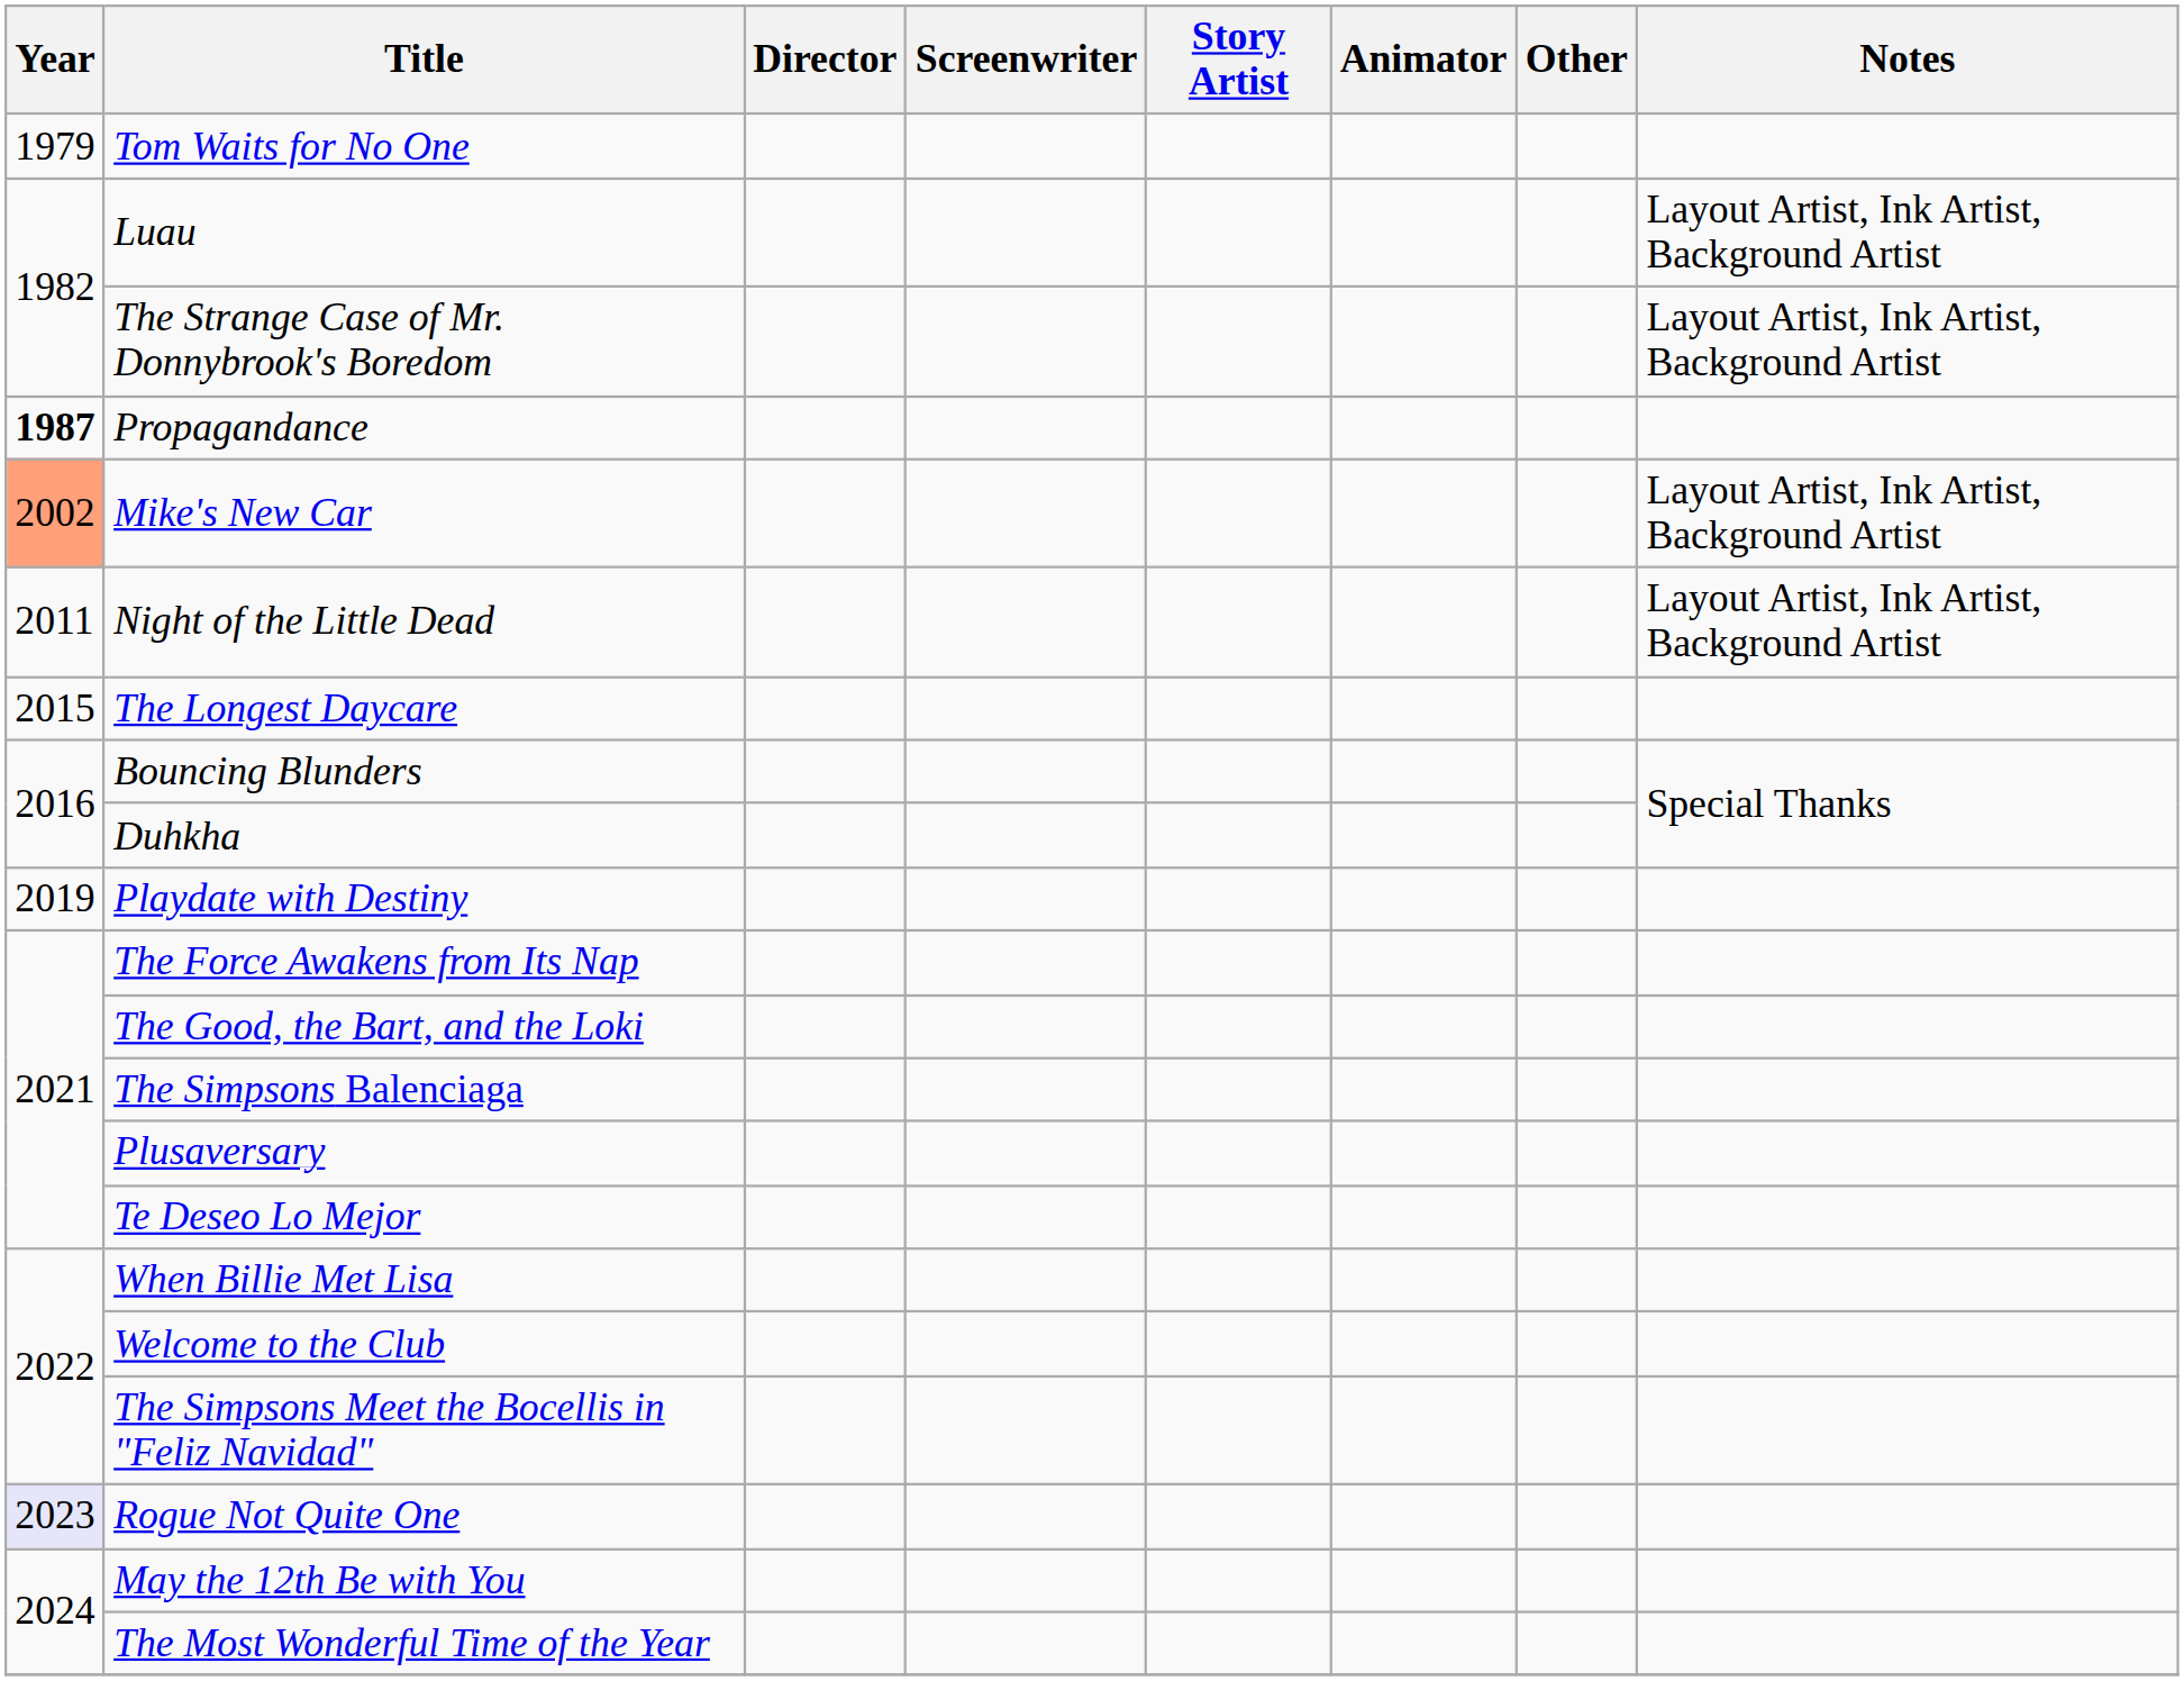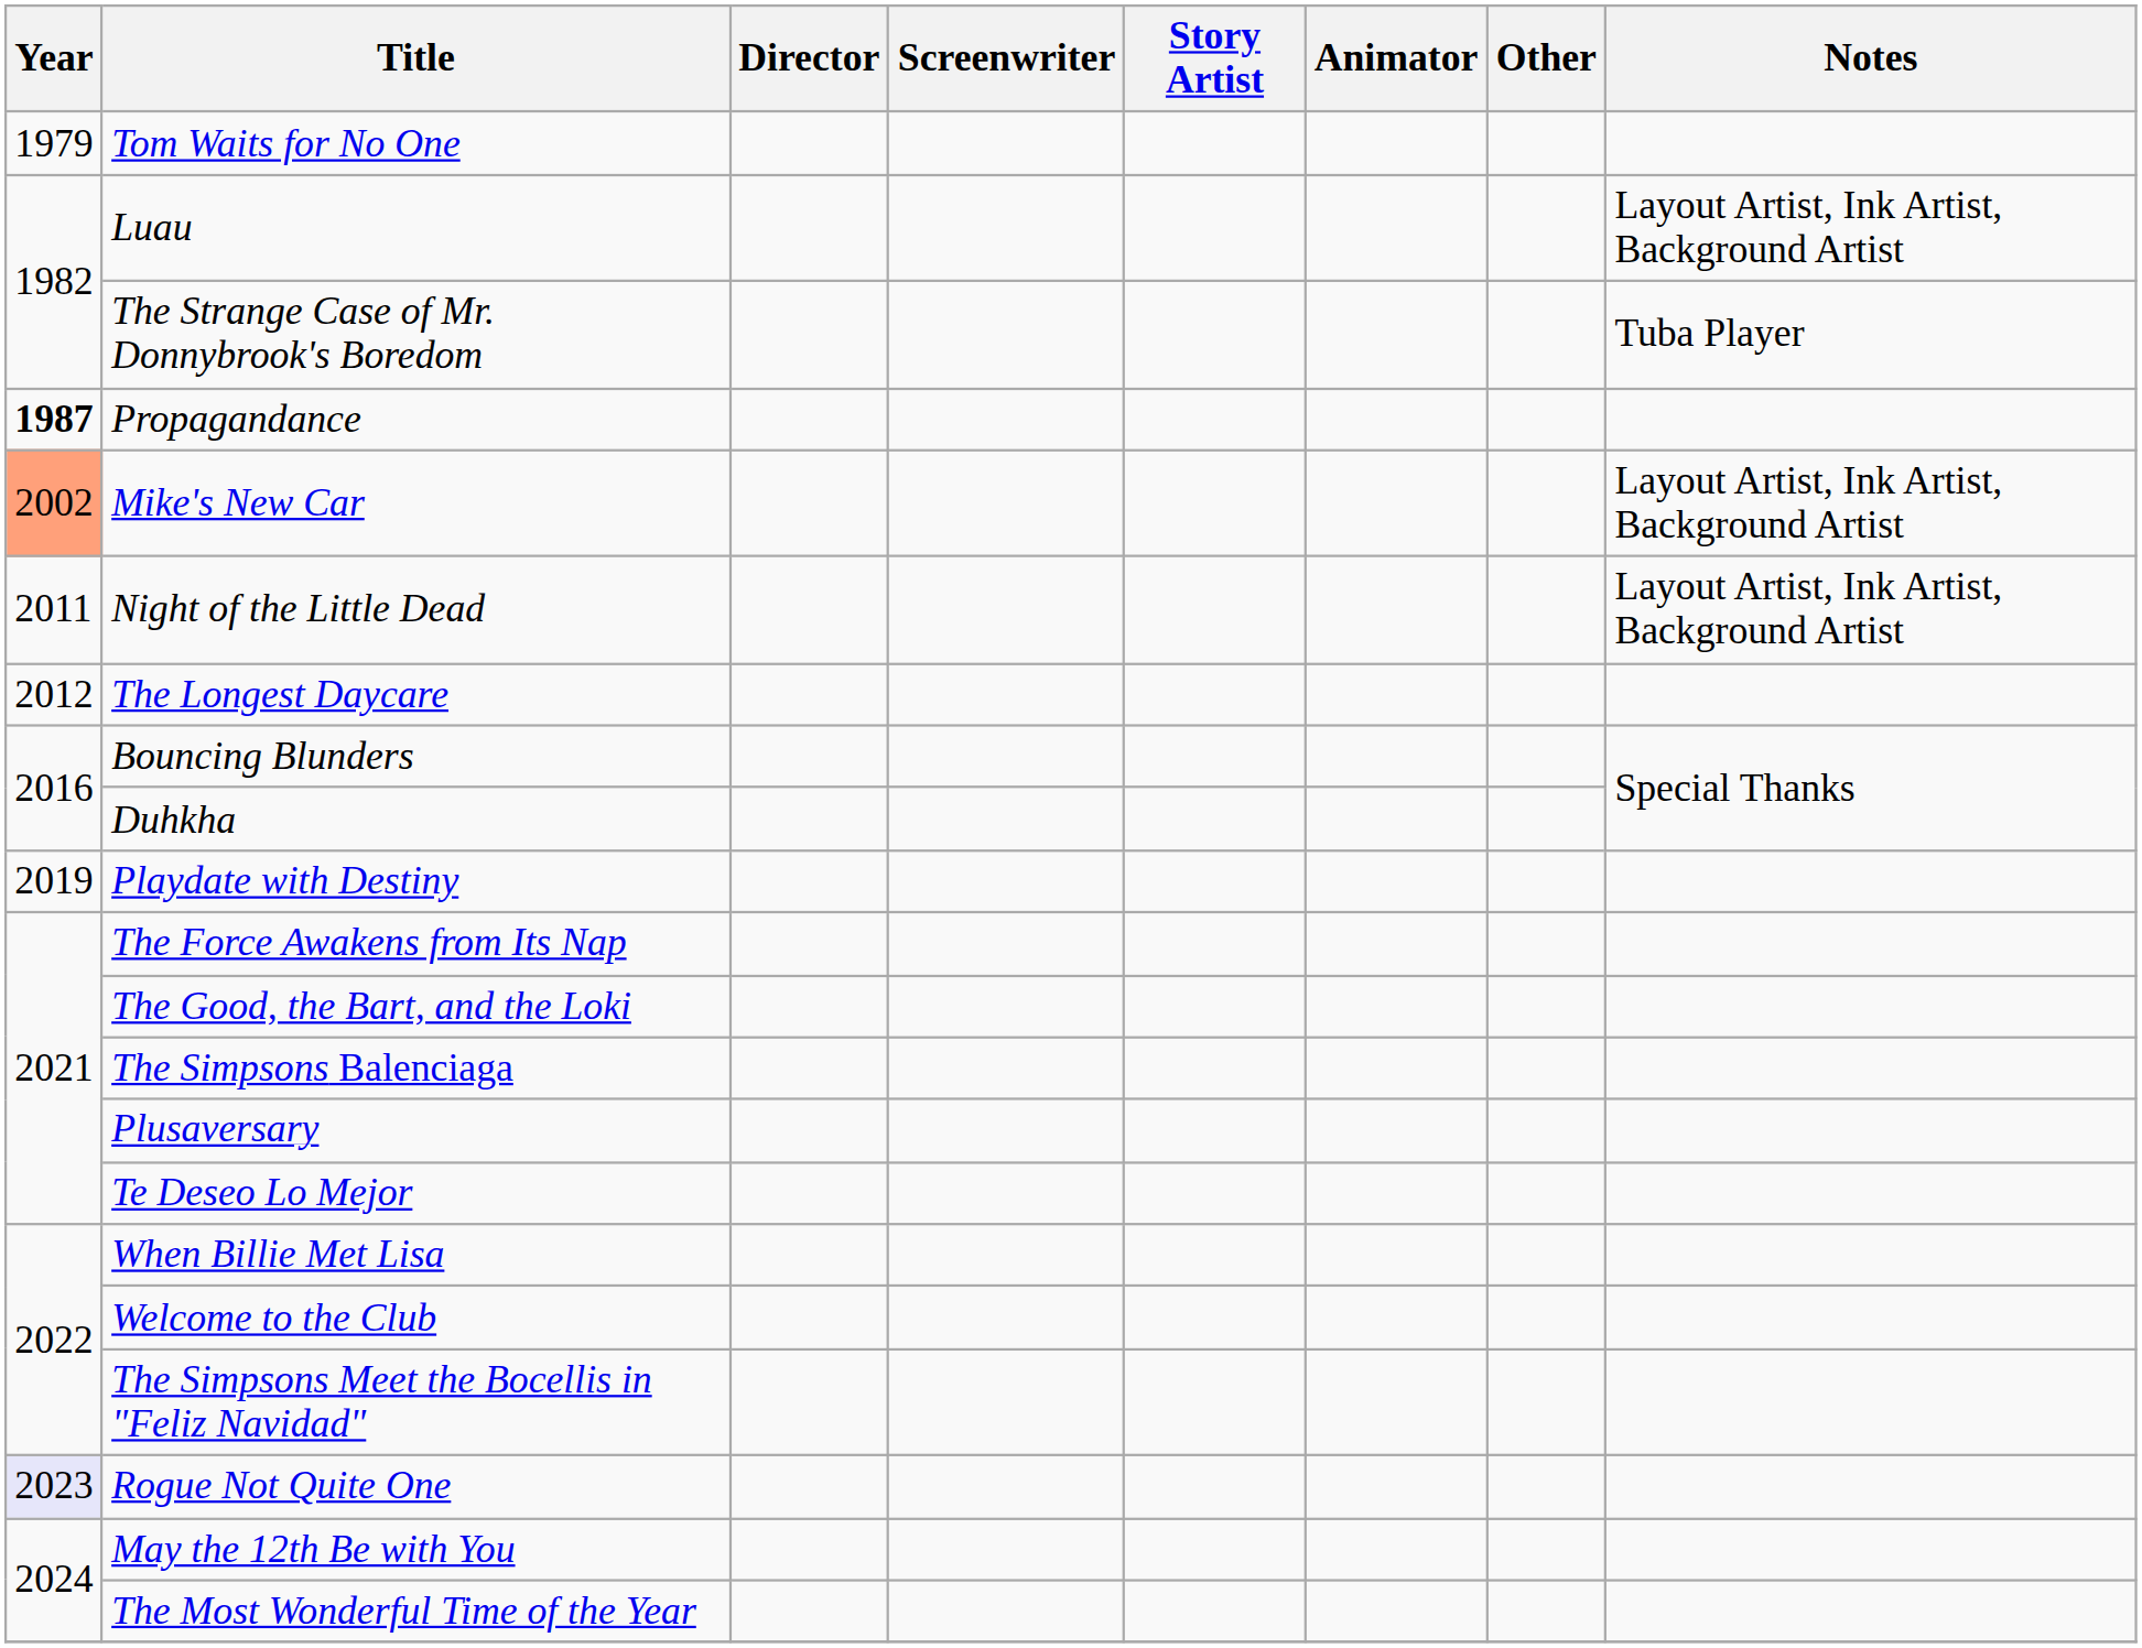 <table class="wikitable">
 <tr>
 <th>Year</th>
 <th>Title</th>
 <th>Director</th>
 <th>Screenwriter</th>
 <th><a href='#'>Story Artist</a></th>
 <th>Animator</th>
 <th>Other</th>
 <th>Notes</th>
 </tr>
 <tr>
 <td>1979</td>
 <td><em><a href='#'>Tom Waits for No One</a></em></td>
 <td></td>
 <td></td>
 <td></td>
 <td></td>
 <td></td>
 <td></td>
 </tr>
 <tr>
 <td rowspan=2>1982</td>
 <td><em>Luau</em></td>
 <td></td>
 <td></td>
 <td></td>
 <td></td>
 <td></td>
 <td>Layout Artist, Ink Artist, Background Artist</td>
 </tr>
 <tr>
 <td><em>The Strange Case of Mr. Donnybrook's Boredom</em></td>
 <td></td>
 <td></td>
 <td></td>
 <td></td>
 <td></td>
-<td>Layout Artist, Ink Artist, Background Artist</td>
+<td>Tuba Player</td>
 </tr>
 <tr>
 <td><strong>1987</strong></td>
 <td><em>Propagandance</em></td>
 <td></td>
 <td></td>
 <td></td>
 <td></td>
 <td></td>
 <td></td>
 </tr>
 <tr>
 <td style="background: lightsalmon;">2002</td>
 <td><em><a href='#'>Mike's New Car</a></em></td>
 <td></td>
 <td></td>
 <td></td>
 <td></td>
 <td></td>
 <td>Layout Artist, Ink Artist, Background Artist</td>
 </tr>
 <tr>
 <td>2011</td>
 <td><em>Night of the Little Dead</em></td>
 <td></td>
 <td></td>
 <td></td>
 <td></td>
 <td></td>
 <td>Layout Artist, Ink Artist, Background Artist</td>
 </tr>
 <tr>
-<td>2015</td>
+<td>2012</td>
 <td><em><a href='#'>The Longest Daycare</a></em></td>
 <td></td>
 <td></td>
 <td></td>
 <td></td>
 <td></td>
 <td></td>
 </tr>
 <tr>
 <td rowspan=2>2016</td>
 <td><em>Bouncing Blunders</em></td>
 <td></td>
 <td></td>
 <td></td>
 <td></td>
 <td></td>
 <td rowspan=2>Special Thanks</td>
 </tr>
 <tr>
 <td><em>Duhkha</em></td>
 <td></td>
 <td></td>
 <td></td>
 <td></td>
 <td></td>
 </tr>
 <tr>
 <td>2019</td>
 <td><em><a href='#'>Playdate with Destiny</a></em></td>
 <td></td>
 <td></td>
 <td></td>
 <td></td>
 <td></td>
 <td></td>
 </tr>
 <tr>
 <td rowspan="5">2021</td>
 <td><em><a href='#'>The Force Awakens from Its Nap</a></em></td>
 <td></td>
 <td></td>
 <td></td>
 <td></td>
 <td></td>
 <td></td>
 </tr>
 <tr>
 <td><em><a href='#'>The Good, the Bart, and the Loki</a></em></td>
 <td></td>
 <td></td>
 <td></td>
 <td></td>
 <td></td>
 <td></td>
 </tr>
 <tr>
 <td><a href='#'><em>The Simpsons</em> Balenciaga</a></td>
 <td></td>
 <td></td>
 <td></td>
 <td></td>
 <td></td>
 <td></td>
 </tr>
 <tr>
 <td><em><a href='#'>Plusaversary</a></em></td>
 <td></td>
 <td></td>
 <td></td>
 <td></td>
 <td></td>
 <td></td>
 </tr>
 <tr>
 <td><em><a href='#'>Te Deseo Lo Mejor</a></em></td>
 <td></td>
 <td></td>
 <td></td>
 <td></td>
 <td></td>
 <td></td>
 </tr>
 <tr>
 <td rowspan="3">2022</td>
 <td><em><a href='#'>When Billie Met Lisa</a></em></td>
 <td></td>
 <td></td>
 <td></td>
 <td></td>
 <td></td>
 <td></td>
 </tr>
 <tr>
 <td><em><a href='#'>Welcome to the Club</a></em></td>
 <td></td>
 <td></td>
 <td></td>
 <td></td>
 <td></td>
 <td></td>
 </tr>
 <tr>
 <td><em><a href='#'>The Simpsons Meet the Bocellis in "Feliz Navidad"</a></em></td>
 <td></td>
 <td></td>
 <td></td>
 <td></td>
 <td></td>
 <td></td>
 </tr>
 <tr>
 <td style="background: lavender;">2023</td>
 <td><em><a href='#'>Rogue Not Quite One</a></em></td>
 <td></td>
 <td></td>
 <td></td>
 <td></td>
 <td></td>
 <td></td>
 </tr>
 <tr>
 <td rowspan="2">2024</td>
 <td><em><a href='#'>May the 12th Be with You</a></em></td>
 <td></td>
 <td></td>
 <td></td>
 <td></td>
 <td></td>
 <td></td>
 </tr>
 <tr>
 <td><em><a href='#'>The Most Wonderful Time of the Year</a></em></td>
 <td></td>
 <td></td>
 <td></td>
 <td></td>
 <td></td>
 <td></td>
 </tr>
 <tr>
 </tr>
 </table>
